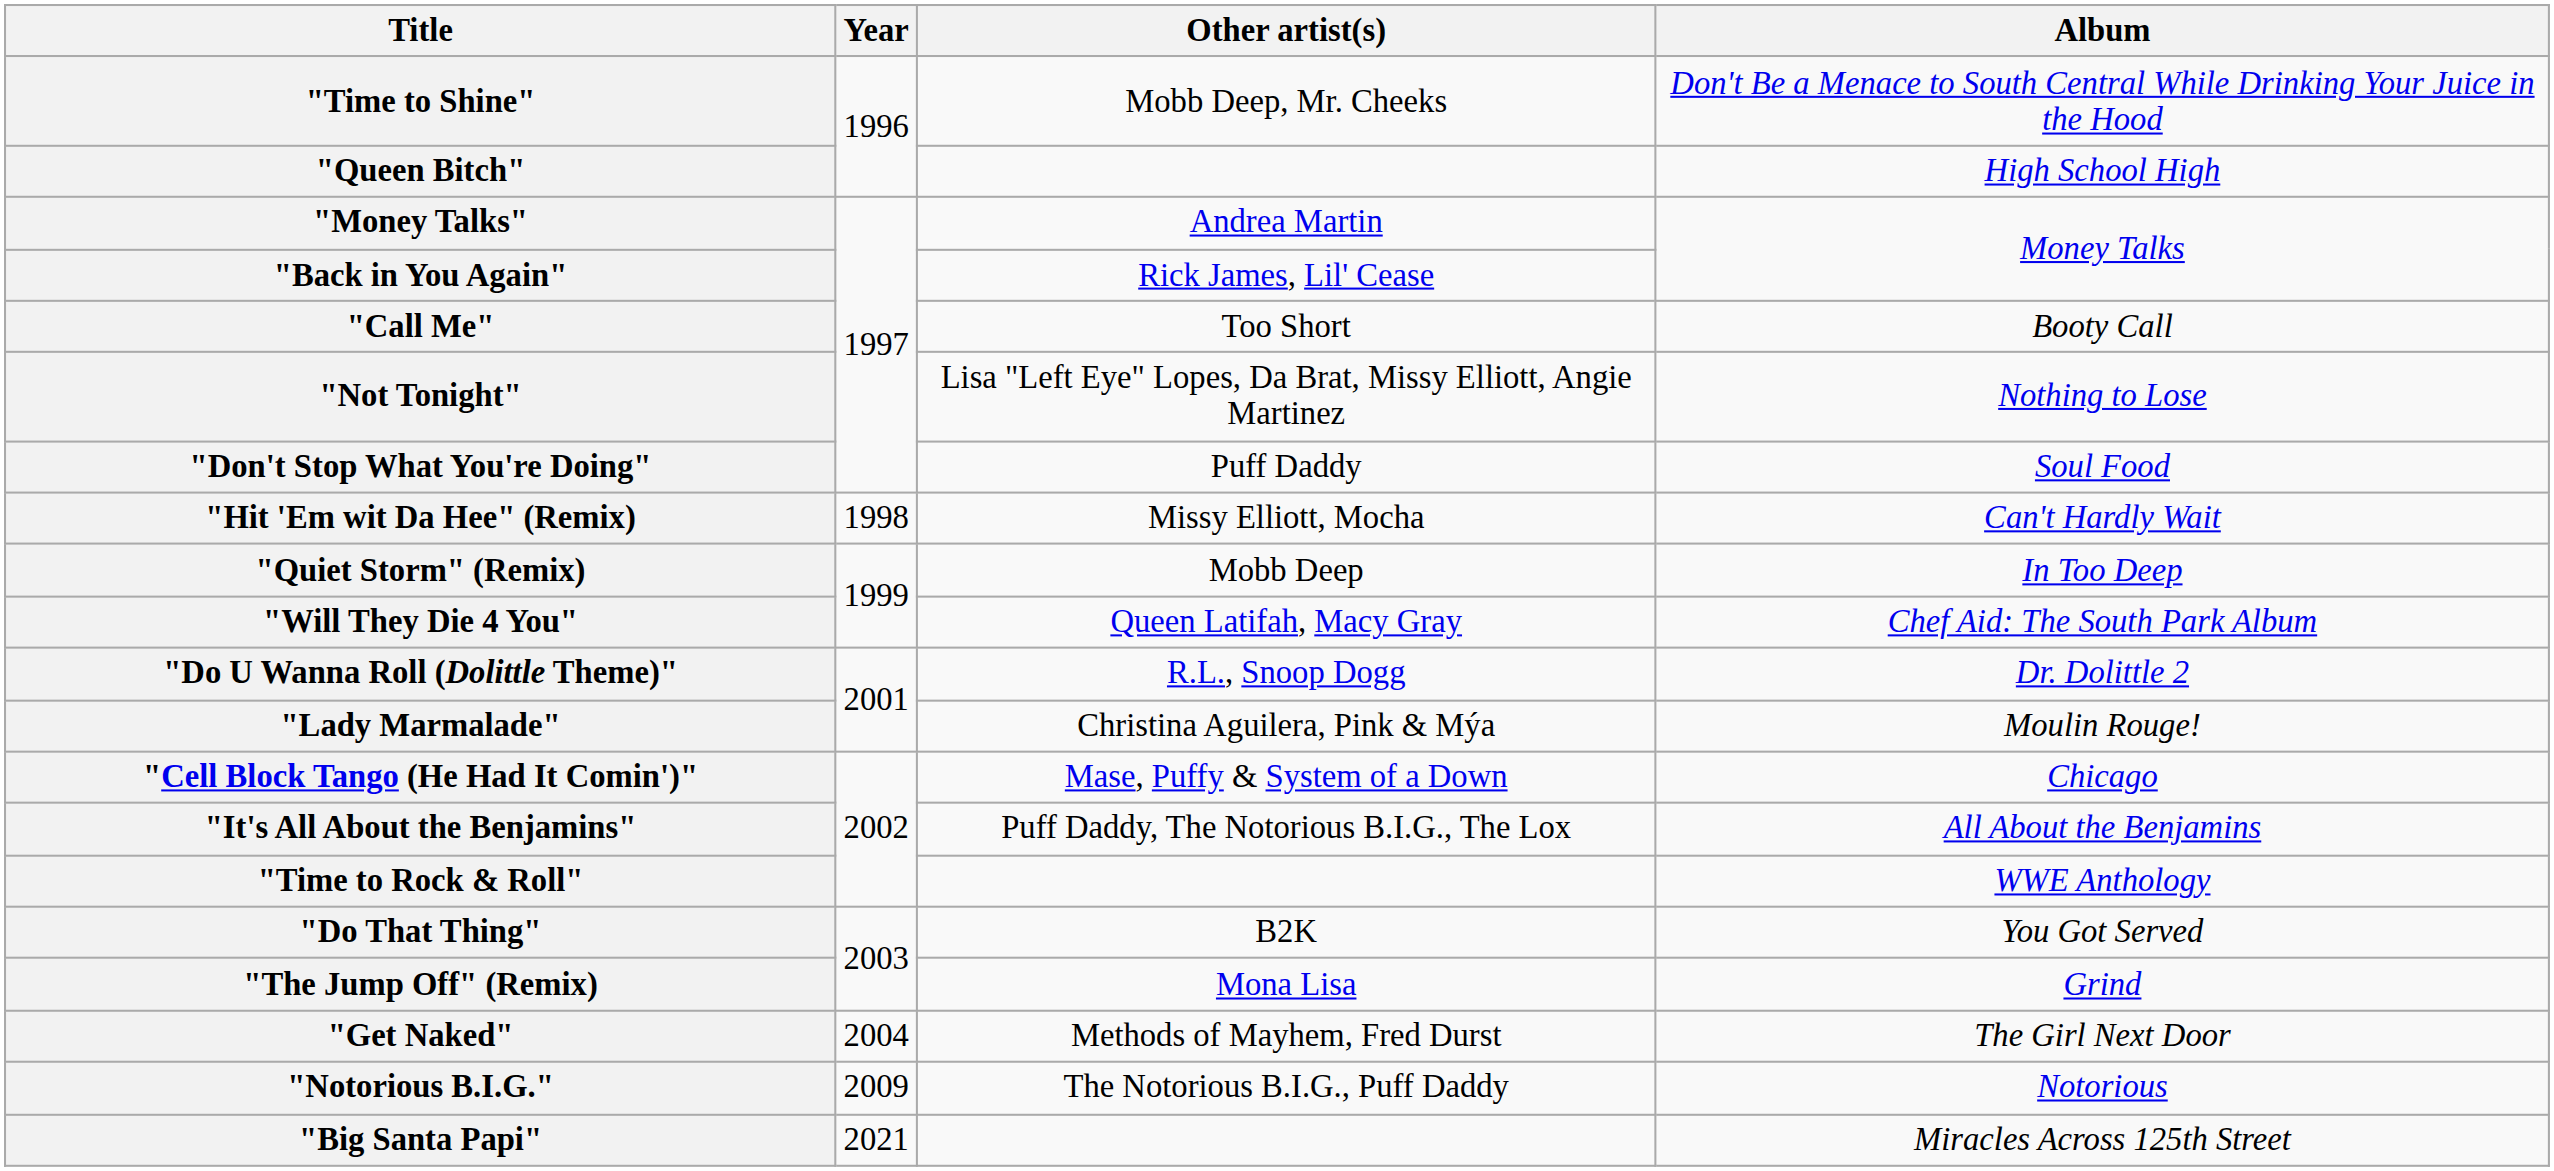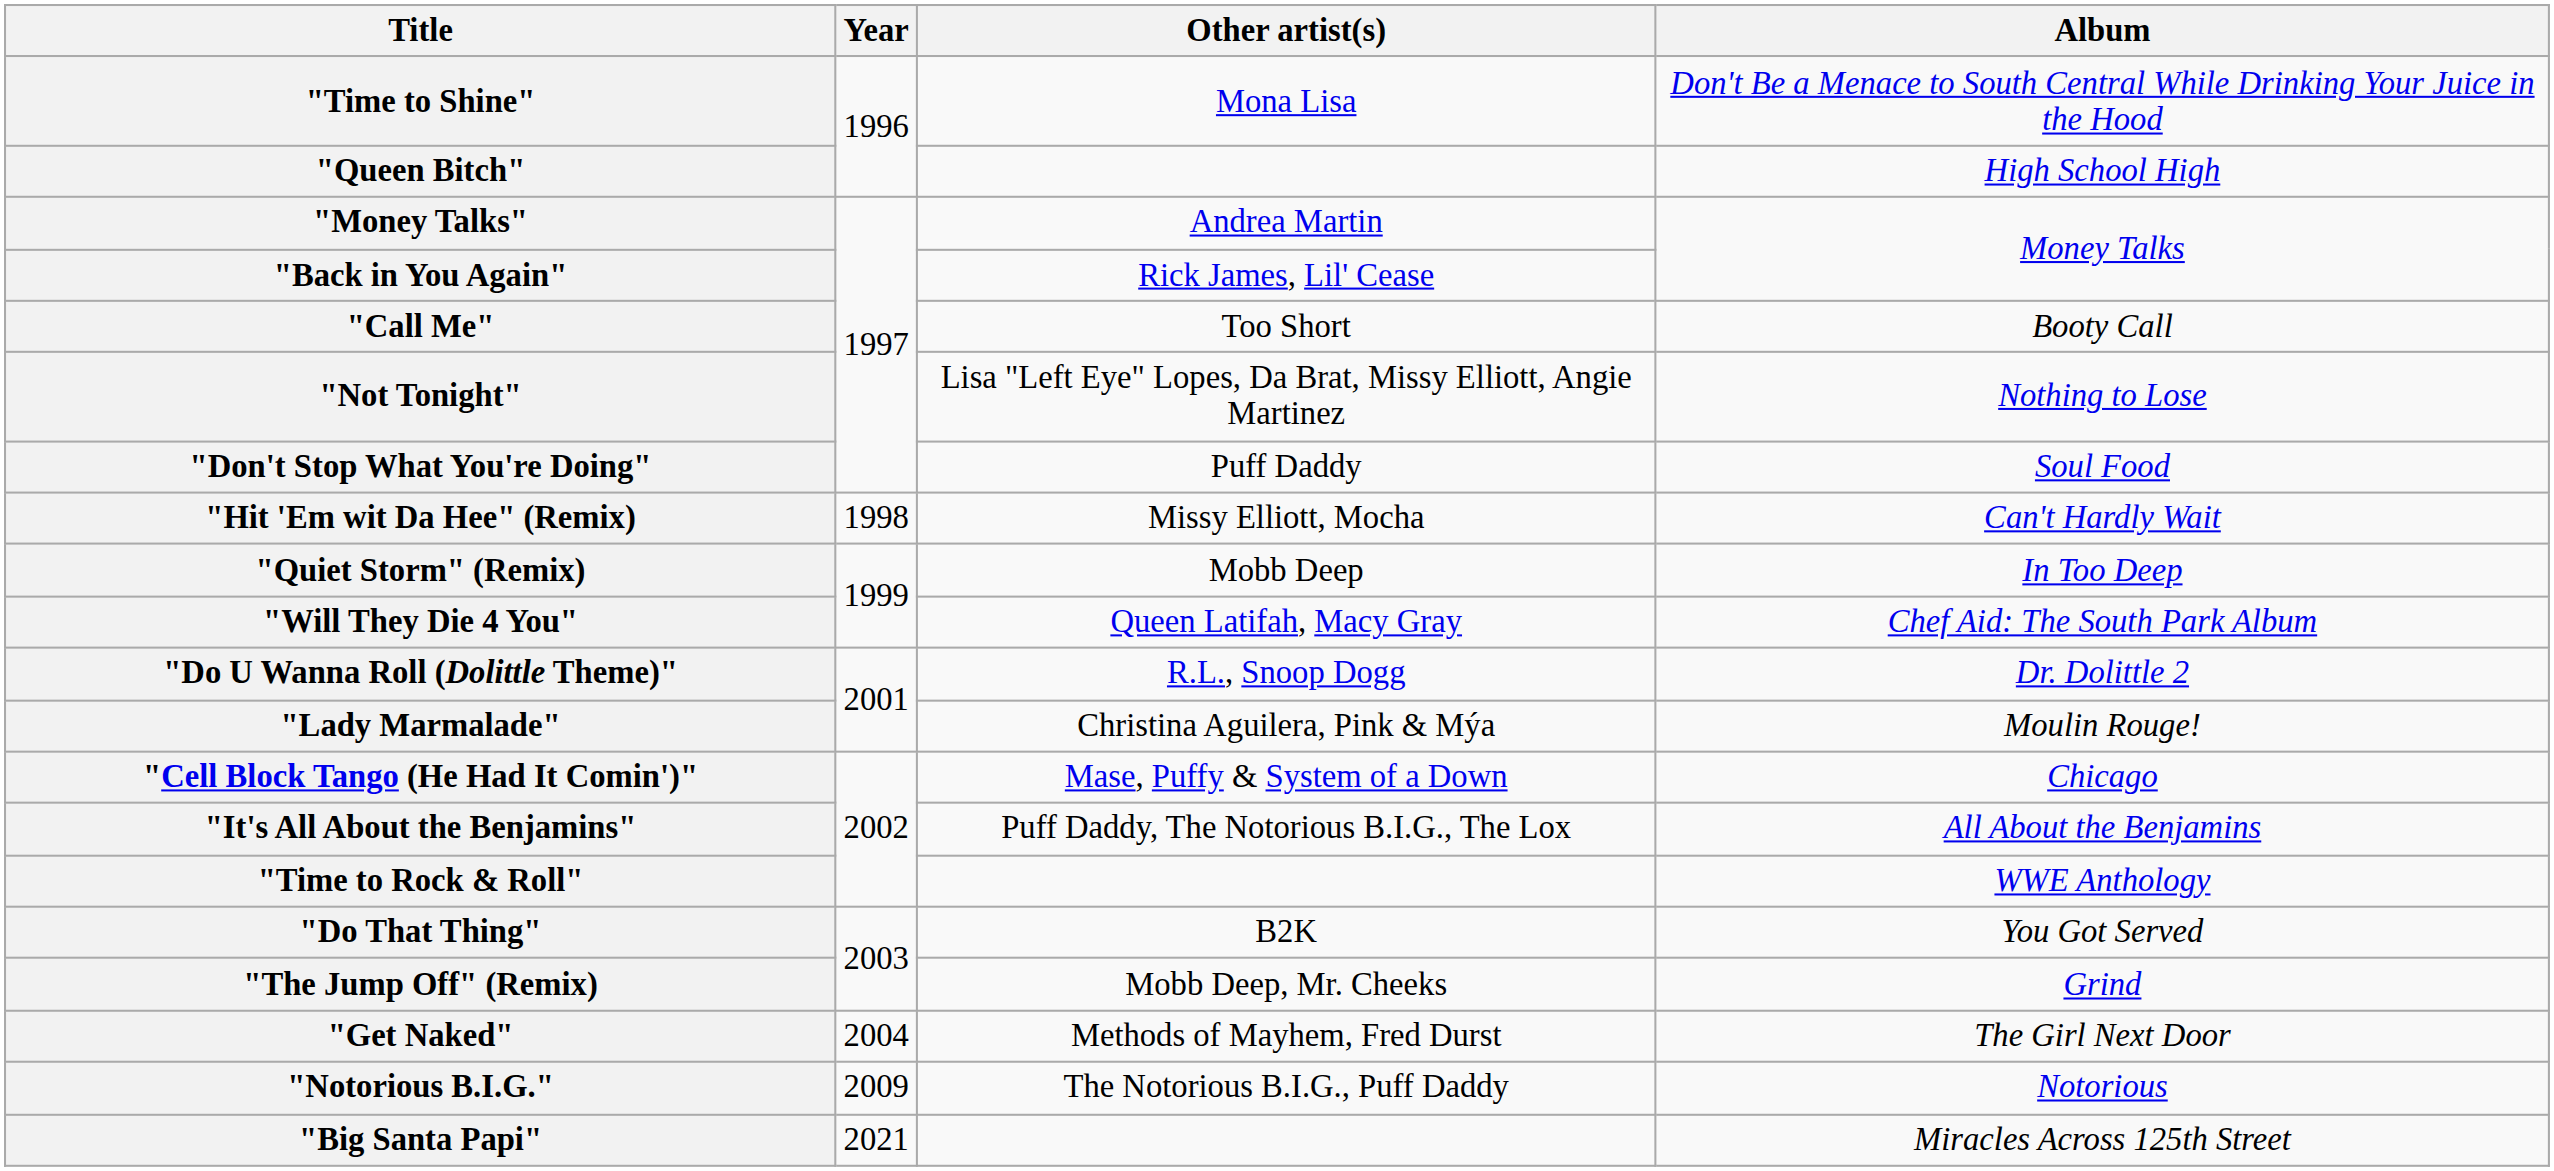 <table class="wikitable plainrowheaders" style="text-align:center;">
 <tr>
 <th scope="col" style="width:25em;">Title</th>
 <th scope="col">Year</th>
 <th scope="col">Other artist(s)</th>
 <th scope="col">Album</th>
 </tr>
 <tr>
 <th scope="row">"Time to Shine"</th>
 <td rowspan="2">1996</td>
-<td>Mobb Deep, Mr. Cheeks</td>
+<td><a href='#'>Mona Lisa</a></td>
 <td><em><a href='#'>Don't Be a Menace to South Central While Drinking Your Juice in the Hood</a></em></td>
 </tr>
 <tr>
 <th scope="row">"Queen Bitch"</th>
 <td></td>
 <td><em><a href='#'>High School High</a></em></td>
 </tr>
 <tr>
 <th scope="row">"Money Talks"</th>
 <td rowspan="5">1997</td>
 <td><a href='#'>Andrea Martin</a></td>
 <td rowspan="2"><em><a href='#'>Money Talks</a></em></td>
 </tr>
 <tr>
 <th scope="row">"Back in You Again"</th>
 <td><a href='#'>Rick James</a>, <a href='#'>Lil' Cease</a></td>
 </tr>
 <tr>
 <th scope="row">"Call Me"</th>
 <td>Too Short</td>
 <td><em>Booty Call</em></td>
 </tr>
 <tr>
 <th scope="row">"Not Tonight"</th>
 <td>Lisa "Left Eye" Lopes, Da Brat, Missy Elliott, Angie Martinez</td>
 <td><em><a href='#'>Nothing to Lose</a></em></td>
 </tr>
 <tr>
 <th scope="row">"Don't Stop What You're Doing"</th>
 <td>Puff Daddy</td>
 <td><em><a href='#'>Soul Food</a></em></td>
 </tr>
 <tr>
 <th scope="row">"Hit 'Em wit Da Hee" (Remix)</th>
 <td>1998</td>
 <td>Missy Elliott, Mocha</td>
 <td><em><a href='#'>Can't Hardly Wait</a></em></td>
 </tr>
 <tr>
 <th scope="row">"Quiet Storm" (Remix)</th>
 <td rowspan="2">1999</td>
 <td>Mobb Deep</td>
 <td><em><a href='#'>In Too Deep</a></em></td>
 </tr>
 <tr>
 <th scope="row">"Will They Die 4 You"</th>
 <td><a href='#'>Queen Latifah</a>, <a href='#'>Macy Gray</a></td>
 <td><em><a href='#'>Chef Aid: The South Park Album</a></em></td>
 </tr>
 <tr>
 <th scope="row">"Do U Wanna Roll (<em>Dolittle</em> Theme)"</th>
 <td rowspan="2">2001</td>
 <td><a href='#'>R.L.</a>, <a href='#'>Snoop Dogg</a></td>
 <td><em><a href='#'>Dr. Dolittle 2</a></em></td>
 </tr>
 <tr>
 <th scope="row">"Lady Marmalade"</th>
 <td>Christina Aguilera, Pink & Mýa</td>
 <td><em>Moulin Rouge!</em></td>
 </tr>
 <tr>
 <th scope="row">"<a href='#'>Cell Block Tango</a> (He Had It Comin')"</th>
 <td rowspan="3">2002</td>
 <td><a href='#'>Mase</a>, <a href='#'>Puffy</a> & <a href='#'>System of a Down</a></td>
 <td><em><a href='#'>Chicago</a></em></td>
 </tr>
 <tr>
 <th scope="row">"It's All About the Benjamins"</th>
 <td>Puff Daddy, The Notorious B.I.G., The Lox</td>
 <td><em><a href='#'>All About the Benjamins</a></em></td>
 </tr>
 <tr>
 <th scope="row">"Time to Rock & Roll"</th>
 <td></td>
 <td><em><a href='#'>WWE Anthology</a></em></td>
 </tr>
 <tr>
 <th scope="row">"Do That Thing"</th>
 <td rowspan="2">2003</td>
 <td>B2K</td>
 <td><em>You Got Served</em></td>
 </tr>
 <tr>
 <th scope="row">"The Jump Off" (Remix)</th>
-<td><a href='#'>Mona Lisa</a></td>
+<td>Mobb Deep, Mr. Cheeks</td>
 <td><em><a href='#'>Grind</a></em></td>
 </tr>
 <tr>
 <th scope="row">"Get Naked"</th>
 <td>2004</td>
 <td>Methods of Mayhem, Fred Durst</td>
 <td><em>The Girl Next Door</em></td>
 </tr>
 <tr>
 <th scope="row">"Notorious B.I.G."</th>
 <td>2009</td>
 <td>The Notorious B.I.G., Puff Daddy</td>
 <td><em><a href='#'>Notorious</a></em></td>
 </tr>
 <tr>
 <th scope="row">"Big Santa Papi"</th>
 <td>2021</td>
 <td></td>
 <td><em>Miracles Across 125th Street</em></td>
 </tr>
 </table>
